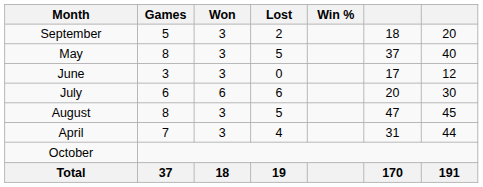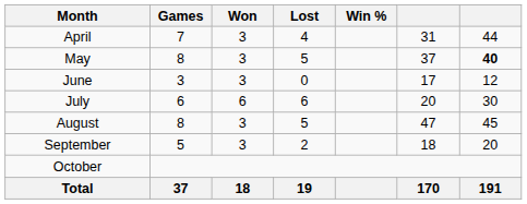 <table class="wikitable" style="margin:1em auto; font-size:95%; text-align:center; width:38em;">
 <tr>
 <th width="28%">Month</th>
 <th width="12%">Games</th>
 <th width="12%">Won</th>
 <th width="12%">Lost</th>
 <th width="12%">Win %</th>
 <th width="12%"></th>
 <th width="12%"></th>
 </tr>
 <tr>
-<td>September</td>
-<td>5</td>
+<td>April</td>
+<td>7</td>
 <td>3</td>
-<td>2</td>
+<td>4</td>
 <td></td>
-<td>18</td>
-<td>20</td>
+<td>31</td>
+<td>44</td>
 </tr>
 <tr>
 <td>May</td>
 <td>8</td>
 <td>3</td>
 <td>5</td>
 <td></td>
 <td>37</td>
-<td>40</td>
+<td><strong>40</strong></td>
 </tr>
 <tr>
 <td>June</td>
 <td>3</td>
 <td>3</td>
 <td>0</td>
 <td></td>
 <td>17</td>
 <td>12</td>
 </tr>
 <tr>
 <td>July</td>
 <td>6</td>
 <td>6</td>
 <td>6</td>
 <td></td>
 <td>20</td>
 <td>30</td>
 </tr>
 <tr>
 <td>August</td>
 <td>8</td>
 <td>3</td>
 <td>5</td>
 <td></td>
 <td>47</td>
 <td>45</td>
 </tr>
 <tr>
-<td>April</td>
-<td>7</td>
+<td>September</td>
+<td>5</td>
 <td>3</td>
-<td>4</td>
+<td>2</td>
 <td></td>
-<td>31</td>
-<td>44</td>
+<td>18</td>
+<td>20</td>
 </tr>
 <tr>
 <td>October</td>
 </tr>
 <tr>
 <th>Total</th>
 <th>37</th>
 <th>18</th>
 <th>19</th>
 <th></th>
 <th>170</th>
 <th>191</th>
 </tr>
 </table>
